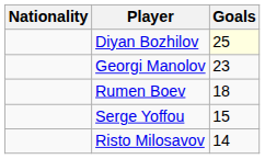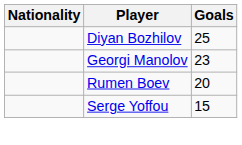 <table class="wikitable">
 <tr>
 <th>Nationality</th>
 <th>Player</th>
 <th>Goals</th>
 </tr>
 <tr>
 <td></td>
 <td><a href='#'>Diyan Bozhilov</a></td>
-<td style="background: lightyellow;">25</td>
+<td>25</td>
 </tr>
 <tr>
 <td></td>
 <td><a href='#'>Georgi Manolov</a></td>
 <td>23</td>
 </tr>
 <tr>
 <td></td>
 <td><a href='#'>Rumen Boev</a></td>
-<td>18</td>
+<td>20</td>
 </tr>
 <tr>
 <td></td>
 <td><a href='#'>Serge Yoffou</a></td>
 <td>15</td>
 </tr>
-<tr>
-<td></td>
-<td><a href='#'>Risto Milosavov</a></td>
-<td>14</td>
-</tr>
 </table>
